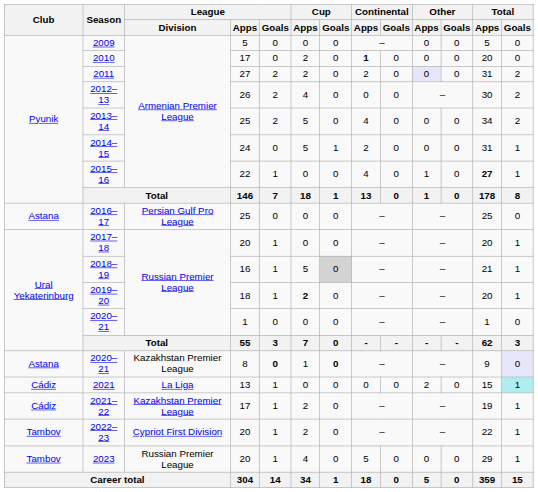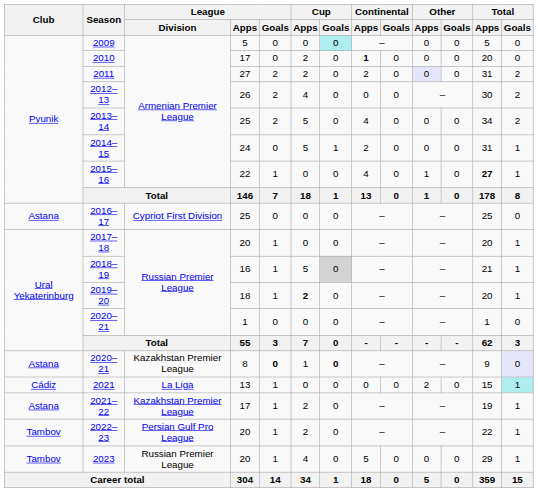 <table class="wikitable" style="text-align:center">
 <tr>
 <th rowspan="2">Club</th>
 <th rowspan="2">Season</th>
 <th colspan="3">League</th>
 <th colspan="2">Cup</th>
 <th colspan="2">Continental</th>
 <th colspan="2">Other</th>
 <th colspan="2">Total</th>
 </tr>
 <tr>
 <th>Division</th>
 <th>Apps</th>
 <th>Goals</th>
 <th>Apps</th>
 <th>Goals</th>
 <th>Apps</th>
 <th>Goals</th>
 <th>Apps</th>
 <th>Goals</th>
 <th>Apps</th>
 <th>Goals</th>
 </tr>
 <tr>
 <td rowspan="8"><a href='#'>Pyunik</a></td>
 <td><a href='#'>2009</a></td>
 <td rowspan="7"><a href='#'>Armenian Premier League</a></td>
 <td>5</td>
 <td>0</td>
 <td>0</td>
-<td>0</td>
+<td style="background: paleturquoise;">0</td>
 <td colspan="2">–</td>
 <td>0</td>
 <td>0</td>
 <td>5</td>
 <td>0</td>
 </tr>
 <tr>
 <td><a href='#'>2010</a></td>
 <td>17</td>
 <td>0</td>
 <td>2</td>
 <td>0</td>
 <td><strong>1</strong></td>
 <td>0</td>
 <td>0</td>
 <td>0</td>
 <td>20</td>
 <td>0</td>
 </tr>
 <tr>
 <td><a href='#'>2011</a></td>
 <td>27</td>
 <td>2</td>
 <td>2</td>
 <td>0</td>
 <td>2</td>
 <td>0</td>
 <td style="background: lavender;">0</td>
 <td>0</td>
 <td>31</td>
 <td>2</td>
 </tr>
 <tr>
 <td><a href='#'>2012–13</a></td>
 <td>26</td>
 <td>2</td>
 <td>4</td>
 <td>0</td>
 <td>0</td>
 <td>0</td>
 <td colspan="2">–</td>
 <td>30</td>
 <td>2</td>
 </tr>
 <tr>
 <td><a href='#'>2013–14</a></td>
 <td>25</td>
 <td>2</td>
 <td>5</td>
 <td>0</td>
 <td>4</td>
 <td>0</td>
 <td>0</td>
 <td>0</td>
 <td>34</td>
 <td>2</td>
 </tr>
 <tr>
 <td><a href='#'>2014–15</a></td>
 <td>24</td>
 <td>0</td>
 <td>5</td>
 <td>1</td>
 <td>2</td>
 <td>0</td>
 <td>0</td>
 <td>0</td>
 <td>31</td>
 <td>1</td>
 </tr>
 <tr>
 <td><a href='#'>2015–16</a></td>
 <td>22</td>
 <td>1</td>
 <td>0</td>
 <td>0</td>
 <td>4</td>
 <td>0</td>
 <td>1</td>
 <td>0</td>
 <td><strong>27</strong></td>
 <td>1</td>
 </tr>
 <tr>
 <th colspan="2">Total</th>
 <th>146</th>
 <th>7</th>
 <th>18</th>
 <th>1</th>
 <th>13</th>
 <th>0</th>
 <th>1</th>
 <th>0</th>
 <th>178</th>
 <th>8</th>
 </tr>
 <tr>
 <td><a href='#'>Astana</a></td>
 <td><a href='#'>2016–17</a></td>
-<td><a href='#'>Persian Gulf Pro League</a></td>
+<td><a href='#'>Cypriot First Division</a></td>
 <td>25</td>
 <td>0</td>
 <td>0</td>
 <td>0</td>
 <td colspan="2">–</td>
 <td colspan="2">–</td>
 <td>25</td>
 <td>0</td>
 </tr>
 <tr>
 <td rowspan="5"><a href='#'>Ural Yekaterinburg</a></td>
 <td><a href='#'>2017–18</a></td>
 <td rowspan="4"><a href='#'>Russian Premier League</a></td>
 <td>20</td>
 <td>1</td>
 <td>0</td>
 <td>0</td>
 <td colspan="2">–</td>
 <td colspan="2">–</td>
 <td>20</td>
 <td>1</td>
 </tr>
 <tr>
 <td><a href='#'>2018–19</a></td>
 <td>16</td>
 <td>1</td>
 <td>5</td>
 <td style="background: lightgrey;">0</td>
 <td colspan="2">–</td>
 <td colspan="2">–</td>
 <td>21</td>
 <td>1</td>
 </tr>
 <tr>
 <td><a href='#'>2019–20</a></td>
 <td>18</td>
 <td>1</td>
 <td><strong>2</strong></td>
 <td>0</td>
 <td colspan="2">–</td>
 <td colspan="2">–</td>
 <td>20</td>
 <td>1</td>
 </tr>
 <tr>
 <td><a href='#'>2020–21</a></td>
 <td>1</td>
 <td>0</td>
 <td>0</td>
 <td>0</td>
 <td colspan="2">–</td>
 <td colspan="2">–</td>
 <td>1</td>
 <td>0</td>
 </tr>
 <tr>
 <th colspan="2">Total</th>
 <th>55</th>
 <th>3</th>
 <th>7</th>
 <th>0</th>
 <th>-</th>
 <th>-</th>
 <th>-</th>
 <th>-</th>
 <th>62</th>
 <th>3</th>
 </tr>
 <tr>
 <td><a href='#'>Astana</a></td>
 <td><a href='#'>2020–21</a></td>
 <td>Kazakhstan Premier League</td>
 <td>8</td>
 <td><strong>0</strong></td>
 <td>1</td>
 <td><strong>0</strong></td>
 <td colspan="2">–</td>
 <td colspan="2">–</td>
 <td>9</td>
 <td style="background: lavender;">0</td>
 </tr>
 <tr>
 <td><a href='#'>Cádiz</a></td>
 <td><a href='#'>2021</a></td>
 <td><a href='#'>La Liga</a></td>
 <td>13</td>
 <td>1</td>
 <td>0</td>
 <td>0</td>
 <td>0</td>
 <td>0</td>
 <td>2</td>
 <td>0</td>
 <td>15</td>
 <td style="background: paleturquoise;">1</td>
 </tr>
 <tr>
-<td><a href='#'>Cádiz</a></td>
+<td><a href='#'>Astana</a></td>
 <td><a href='#'>2021–22</a></td>
 <td><a href='#'>Kazakhstan Premier League</a></td>
 <td>17</td>
 <td>1</td>
 <td>2</td>
 <td>0</td>
 <td colspan="2">–</td>
 <td colspan="2">–</td>
 <td>19</td>
 <td>1</td>
 </tr>
 <tr>
 <td><a href='#'>Tambov</a></td>
 <td><a href='#'>2022–23</a></td>
-<td><a href='#'>Cypriot First Division</a></td>
+<td><a href='#'>Persian Gulf Pro League</a></td>
 <td>20</td>
 <td>1</td>
 <td>2</td>
 <td>0</td>
 <td colspan="2">–</td>
 <td colspan="2">–</td>
 <td>22</td>
 <td>1</td>
 </tr>
 <tr>
 <td><a href='#'>Tambov</a></td>
 <td><a href='#'>2023</a></td>
 <td>Russian Premier League</td>
 <td>20</td>
 <td>1</td>
 <td>4</td>
 <td>0</td>
 <td>5</td>
 <td>0</td>
 <td>0</td>
 <td>0</td>
 <td>29</td>
 <td>1</td>
 </tr>
 <tr>
 <th colspan="3">Career total</th>
 <th>304</th>
 <th>14</th>
 <th>34</th>
 <th>1</th>
 <th>18</th>
 <th>0</th>
 <th>5</th>
 <th>0</th>
 <th>359</th>
 <th>15</th>
 </tr>
 </table>
